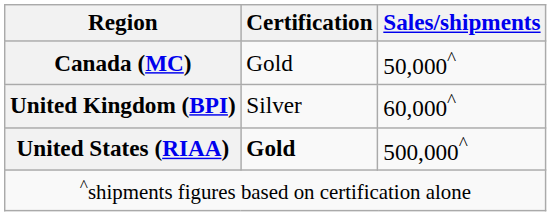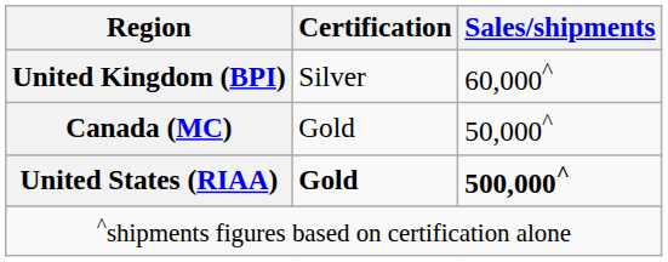 <table class="wikitable sortable plainrowheaders">
 <tr>
 <th scope="col">Region</th>
 <th scope="col">Certification</th>
 <th scope="col"><a href='#'>Sales/shipments</a></th>
 </tr>
 <tr>
+<th scope="row">United Kingdom (<a href='#'>BPI</a>)</th>
+<td>Silver</td>
+<td>60,000<sup>^</sup></td>
+</tr>
+<tr>
 <th scope="row">Canada (<a href='#'>MC</a>)</th>
 <td>Gold</td>
 <td>50,000<sup>^</sup></td>
 </tr>
 <tr>
-<th scope="row">United Kingdom (<a href='#'>BPI</a>)</th>
-<td>Silver</td>
-<td>60,000<sup>^</sup></td>
-</tr>
-<tr>
 <th scope="row">United States (<a href='#'>RIAA</a>)</th>
 <td><strong>Gold</strong></td>
-<td>500,000<sup>^</sup></td>
+<td><strong>500,000<sup>^</sup></strong></td>
 </tr>
 <tr>
 <td colspan="3" align="center" style="font-size:90%"><sup>^</sup>shipments figures based on certification alone</td>
 </tr>
 </table>
